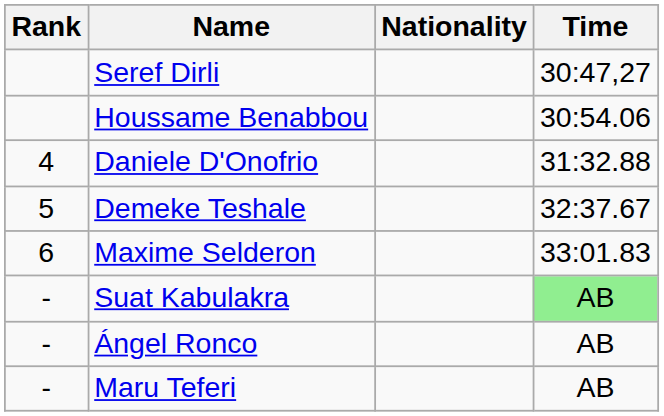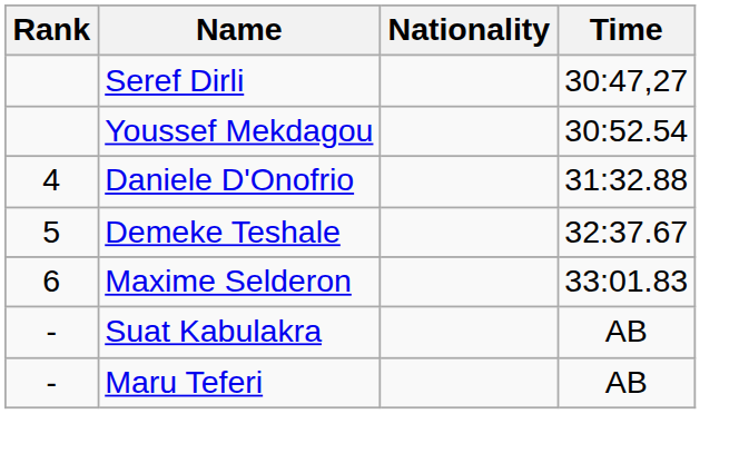 <table class="wikitable sortable"  style="text-align:center">
 <tr>
 <th>Rank</th>
 <th>Name</th>
 <th>Nationality</th>
 <th>Time</th>
 </tr>
 <tr>
 <td></td>
 <td align=left><a href='#'>Seref Dirli</a></td>
 <td align=left></td>
 <td>30:47,27</td>
 </tr>
 <tr>
 <td></td>
-<td align=left><a href='#'>Houssame Benabbou</a></td>
+<td align=left><a href='#'>Youssef Mekdagou</a></td>
 <td align=left></td>
-<td>30:54.06</td>
+<td>30:52.54</td>
 </tr>
 <tr>
 <td>4</td>
 <td align=left><a href='#'>Daniele D'Onofrio</a></td>
 <td align=left></td>
 <td>31:32.88</td>
 </tr>
 <tr>
 <td>5</td>
 <td align=left><a href='#'>Demeke Teshale</a></td>
 <td align=left></td>
 <td>32:37.67</td>
 </tr>
 <tr>
 <td>6</td>
 <td align=left><a href='#'>Maxime Selderon</a></td>
 <td align=left></td>
 <td>33:01.83</td>
 </tr>
 <tr>
 <td>-</td>
 <td align=left><a href='#'>Suat Kabulakra</a></td>
 <td align=left></td>
-<td style="background: lightgreen;">AB</td>
-</tr>
-<tr>
-<td>-</td>
-<td align=left><a href='#'>Ángel Ronco</a></td>
-<td align=left></td>
 <td>AB</td>
 </tr>
 <tr>
 <td>-</td>
 <td align=left><a href='#'>Maru Teferi</a></td>
 <td align=left></td>
 <td>AB</td>
 </tr>
 </table>
